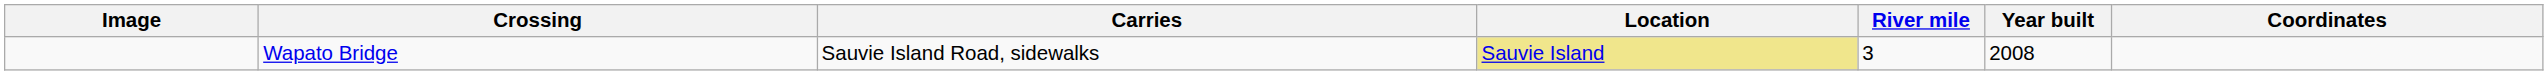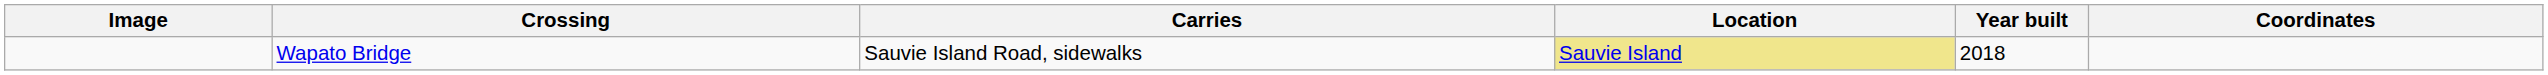 <table class="wikitable" style="width: 100%;">
 <tr>
 <th style="width: 10%;">Image</th>
 <th style="width: 22%;">Crossing</th>
 <th style="width: 26%;">Carries</th>
 <th style="width: 15%;">Location</th>
-<th style="width: 5%;"><a href='#'>River mile</a></th>
 <th style="width: 5%;">Year built</th>
 <th style="width: 17%;">Coordinates</th>
 </tr>
 <tr class="vcard vevent">
 <td></td>
 <td class="fn org summary"><a href='#'>Wapato Bridge</a></td>
 <td class="note">Sauvie Island Road, sidewalks</td>
 <td class="adr" style="background: khaki;"><a href='#'>Sauvie Island</a></td>
-<td>3</td>
-<td class="dtstart">2008</td>
+<td class="dtstart">2018</td>
 <td></td>
 </tr>
 </table>
